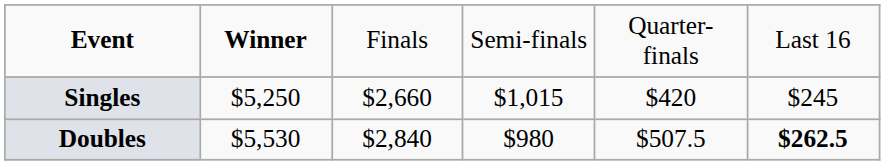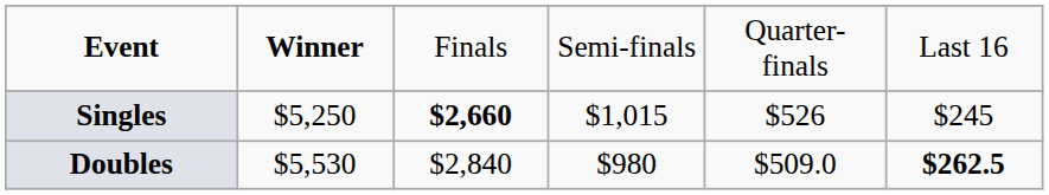 <table class="wikitable" style="font-size:90%; text-align:center">
 <tr>
 <td width="104px"><strong>Event</strong></td>
 <td width="68px"><strong>Winner</strong></td>
 <td width="68px">Finals</td>
 <td width="68px">Semi-finals</td>
 <td width="80px">Quarter-finals</td>
 <td width="68px">Last 16</td>
 </tr>
 <tr>
 <td bgcolor="#DFE2E9"><strong>Singles</strong></td>
 <td>$5,250</td>
-<td>$2,660</td>
+<td><strong>$2,660</strong></td>
 <td>$1,015</td>
-<td>$420</td>
+<td>$526</td>
 <td>$245</td>
 </tr>
 <tr>
 <td bgcolor="#DFE2E9"><strong>Doubles</strong></td>
 <td>$5,530</td>
 <td>$2,840</td>
 <td>$980</td>
-<td>$507.5</td>
+<td>$509.0</td>
 <td><strong>$262.5</strong></td>
 </tr>
 </table>
